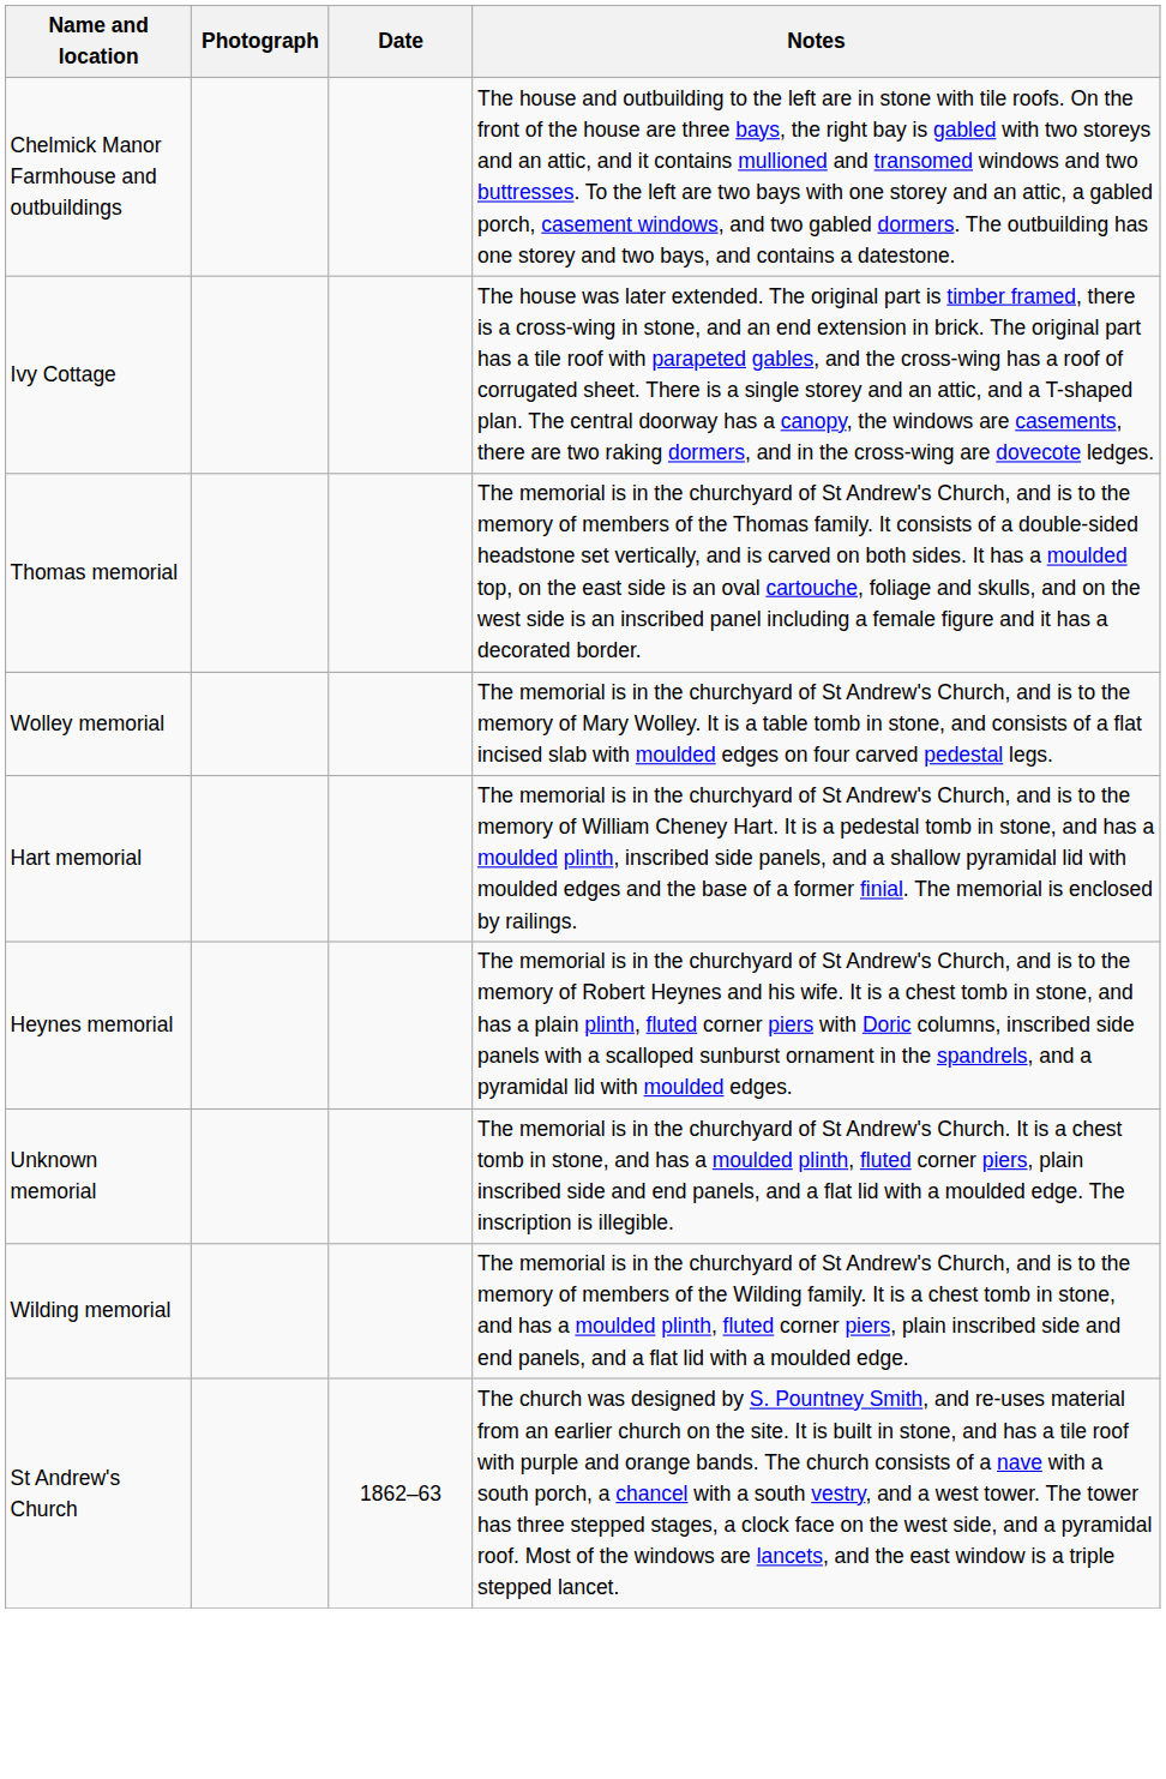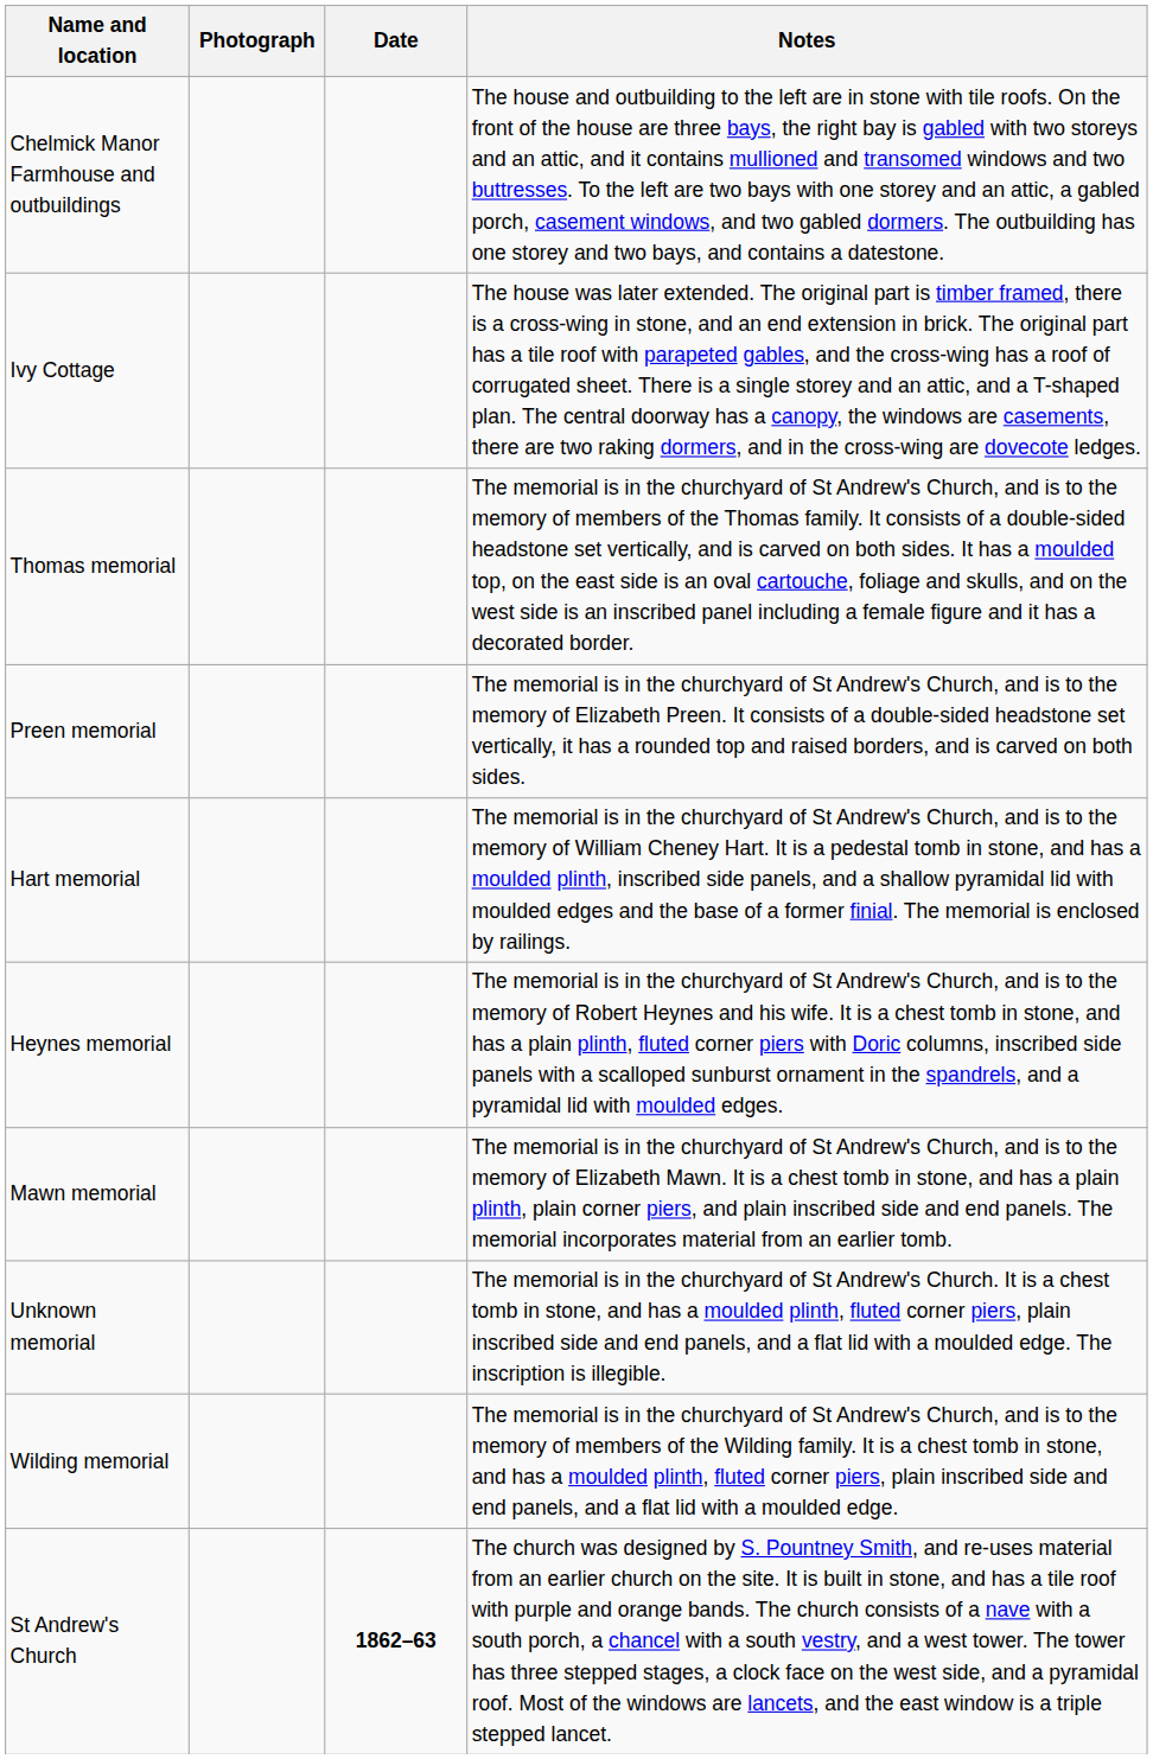 <table class="wikitable sortable plainrowheaders" style="width:100%;border:0px;text-align:left;line-height:150%;">
 <tr>
 <th scope="col"  style="width:150px">Name and location</th>
 <th scope="col"  style="width:100px" class="unsortable">Photograph</th>
 <th scope="col"  style="width:120px">Date</th>
 <th scope="col"  style="width:650px" class="unsortable">Notes</th>
 </tr>
 <tr>
 <td>Chelmick Manor Farmhouse and outbuildings<br><small></small></td>
 <td></td>
 <td align="center"></td>
 <td>The house and outbuilding to the left are in stone with tile roofs.  On the front of the house are three <a href='#'>bays</a>, the right bay is <a href='#'>gabled</a> with two storeys and an attic, and it contains <a href='#'>mullioned</a> and <a href='#'>transomed</a> windows and two <a href='#'>buttresses</a>.  To the left are two bays with one storey and an attic, a gabled porch, <a href='#'>casement windows</a>, and two gabled <a href='#'>dormers</a>.  The outbuilding has one storey and two bays, and contains a datestone.</td>
 </tr>
 <tr>
 <td>Ivy Cottage<br><small></small></td>
 <td></td>
 <td align="center"></td>
 <td>The house was later extended.  The original part is <a href='#'>timber framed</a>, there is a cross-wing in stone, and an end extension in brick.  The original part has a tile roof with <a href='#'>parapeted</a> <a href='#'>gables</a>, and the cross-wing has a roof of corrugated sheet.  There is a single storey and an attic, and a T-shaped plan.  The central doorway has a <a href='#'>canopy</a>, the windows are <a href='#'>casements</a>, there are two raking <a href='#'>dormers</a>, and in the cross-wing are <a href='#'>dovecote</a> ledges.</td>
 </tr>
 <tr>
 <td>Thomas memorial<br><small></small></td>
 <td></td>
 <td align="center"></td>
 <td>The memorial is in the churchyard of St Andrew's Church, and is to the memory of members of the Thomas family.  It consists of a double-sided headstone set vertically, and is carved on both sides.  It has a <a href='#'>moulded</a> top, on the east side is an oval <a href='#'>cartouche</a>, foliage and skulls, and on the west side is an inscribed panel including a female figure and it has a decorated border.</td>
 </tr>
 <tr>
-<td>Wolley memorial<br><small></small></td>
+<td>Preen memorial<br><small></small></td>
 <td></td>
 <td align="center"></td>
-<td>The memorial is in the churchyard of St Andrew's Church, and is to the memory of Mary Wolley.  It is a table tomb in stone, and consists of a flat incised slab with <a href='#'>moulded</a> edges on four carved <a href='#'>pedestal</a> legs.</td>
+<td>The memorial is in the churchyard of St Andrew's Church, and is to the memory of Elizabeth Preen.  It consists of a double-sided headstone set vertically, it has a rounded top and raised borders, and is carved on both sides.</td>
 </tr>
 <tr>
 <td>Hart memorial<br><small></small></td>
 <td></td>
 <td align="center"></td>
 <td>The memorial is in the churchyard of St Andrew's Church, and is to the memory of William Cheney Hart.  It is a pedestal tomb in stone, and has a <a href='#'>moulded</a> <a href='#'>plinth</a>, inscribed side panels, and a shallow pyramidal lid with moulded edges and the base of a former <a href='#'>finial</a>.  The memorial is enclosed by railings.</td>
 </tr>
 <tr>
 <td>Heynes memorial<br><small></small></td>
 <td></td>
 <td align="center"></td>
 <td>The memorial is in the churchyard of St Andrew's Church, and is to the memory of Robert Heynes and his wife.  It is a chest tomb in stone, and has a plain <a href='#'>plinth</a>, <a href='#'>fluted</a> corner <a href='#'>piers</a> with <a href='#'>Doric</a> columns, inscribed side panels with a scalloped sunburst ornament in the <a href='#'>spandrels</a>, and a pyramidal lid with <a href='#'>moulded</a> edges.</td>
+</tr>
+<tr>
+<td>Mawn memorial<br><small></small></td>
+<td></td>
+<td align="center"></td>
+<td>The memorial is in the churchyard of St Andrew's Church, and is to the memory of Elizabeth Mawn.  It is a chest tomb in stone, and has a plain <a href='#'>plinth</a>, plain corner <a href='#'>piers</a>, and plain inscribed side and end panels.  The memorial incorporates material from an earlier tomb.</td>
 </tr>
 <tr>
 <td>Unknown memorial<br><small></small></td>
 <td></td>
 <td align="center"></td>
 <td>The memorial is in the churchyard of St Andrew's Church.  It is a chest tomb in stone, and has a <a href='#'>moulded</a> <a href='#'>plinth</a>, <a href='#'>fluted</a> corner <a href='#'>piers</a>, plain inscribed side and end panels, and a flat lid with a moulded edge.  The inscription is illegible.</td>
 </tr>
 <tr>
 <td>Wilding memorial<br><small></small></td>
 <td></td>
 <td align="center"></td>
 <td>The memorial is in the churchyard of St Andrew's Church, and is to the memory of members of the Wilding family.  It is a chest tomb in stone, and has a <a href='#'>moulded</a> <a href='#'>plinth</a>, <a href='#'>fluted</a> corner <a href='#'>piers</a>, plain inscribed side and end panels, and a flat lid with a moulded edge.</td>
 </tr>
 <tr>
 <td>St Andrew's Church<br><small></small></td>
 <td></td>
-<td align="center">1862–63</td>
+<td align="center"><strong>1862–63</strong></td>
 <td>The church was designed by <a href='#'>S. Pountney Smith</a>, and re-uses material from an earlier church on the site.  It is built in stone, and has a tile roof with purple and orange bands.  The church consists of a <a href='#'>nave</a> with a south porch, a <a href='#'>chancel</a> with a south <a href='#'>vestry</a>, and a west tower.  The tower has three stepped stages, a clock face on the west side, and a pyramidal roof.  Most of the windows are <a href='#'>lancets</a>, and the east window is a triple stepped lancet.</td>
 </tr>
 <tr>
 </tr>
 </table>
